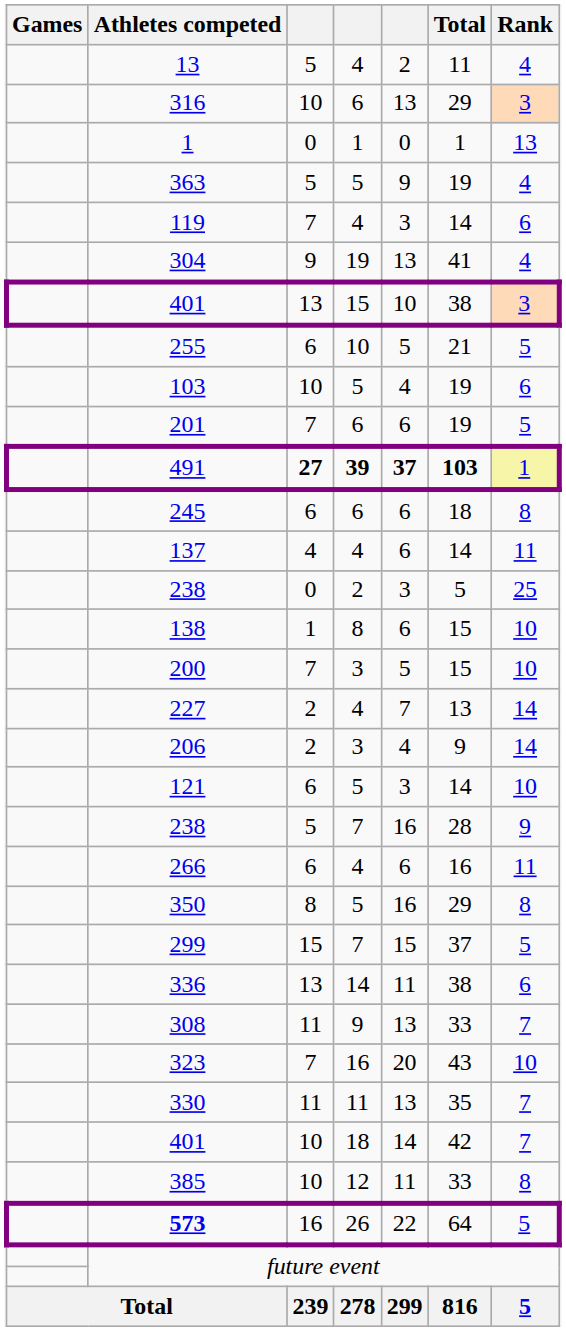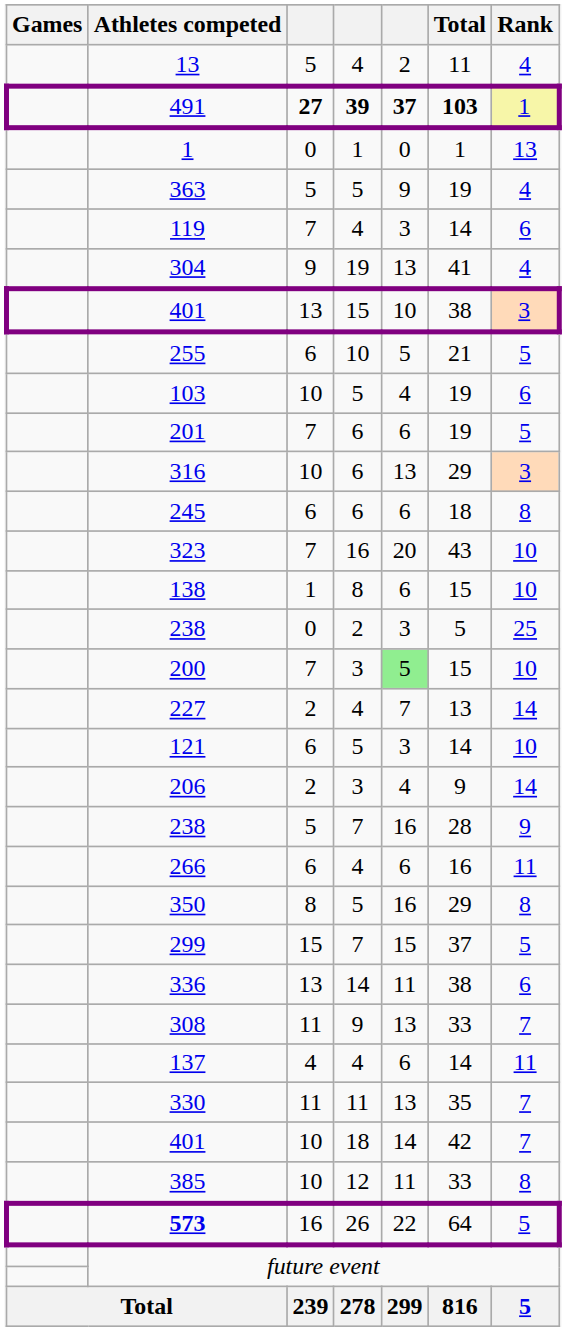 <table class="wikitable sortable sticky-header" style="text-align:center; font-size:90%;">
 <tr>
 <th scope=col>Games</th>
 <th scope=col>Athletes competed</th>
 <th scope=col></th>
 <th scope=col></th>
 <th scope=col></th>
 <th scope=col>Total</th>
 <th scope=col>Rank</th>
 </tr>
 <tr>
 <td align=left> </td>
 <td><a href='#'>13</a></td>
 <td>5</td>
 <td>4</td>
 <td>2</td>
 <td>11</td>
 <td><a href='#'>4</a></td>
 </tr>
-<tr>
+<tr style="border: 3px solid purple">
 <td align=left> </td>
-<td><a href='#'>316</a></td>
-<td>10</td>
-<td>6</td>
-<td>13</td>
-<td>29</td>
-<td bgcolor=ffdab9><a href='#'>3</a></td>
+<td><a href='#'>491</a></td>
+<td><strong>27</strong></td>
+<td><strong>39</strong></td>
+<td><strong>37</strong></td>
+<td><strong>103</strong></td>
+<td bgcolor=F7F6A8><a href='#'>1</a></td>
 </tr>
 <tr>
 <td align=left> </td>
 <td><a href='#'>1</a></td>
 <td>0</td>
 <td>1</td>
 <td>0</td>
 <td>1</td>
 <td><a href='#'>13</a></td>
 </tr>
 <tr>
 <td align=left> </td>
 <td><a href='#'>363</a></td>
 <td>5</td>
 <td>5</td>
 <td>9</td>
 <td>19</td>
 <td><a href='#'>4</a></td>
 </tr>
 <tr>
 <td align=left> </td>
 <td><a href='#'>119</a></td>
 <td>7</td>
 <td>4</td>
 <td>3</td>
 <td>14</td>
 <td><a href='#'>6</a></td>
 </tr>
 <tr>
 <td align=left> </td>
 <td><a href='#'>304</a></td>
 <td>9</td>
 <td>19</td>
 <td>13</td>
 <td>41</td>
 <td><a href='#'>4</a></td>
 </tr>
 <tr style="border: 3px solid purple">
 <td align=left> </td>
 <td><a href='#'>401</a></td>
 <td>13</td>
 <td>15</td>
 <td>10</td>
 <td>38</td>
 <td bgcolor=ffdab9><a href='#'>3</a></td>
 </tr>
 <tr>
 <td align=left> </td>
 <td><a href='#'>255</a></td>
 <td>6</td>
 <td>10</td>
 <td>5</td>
 <td>21</td>
 <td><a href='#'>5</a></td>
 </tr>
 <tr>
 <td align=left> </td>
 <td><a href='#'>103</a></td>
 <td>10</td>
 <td>5</td>
 <td>4</td>
 <td>19</td>
 <td><a href='#'>6</a></td>
 </tr>
 <tr>
 <td align=left> </td>
 <td><a href='#'>201</a></td>
 <td>7</td>
 <td>6</td>
 <td>6</td>
 <td>19</td>
 <td><a href='#'>5</a></td>
 </tr>
-<tr style="border: 3px solid purple">
+<tr>
 <td align=left> </td>
-<td><a href='#'>491</a></td>
-<td><strong>27</strong></td>
-<td><strong>39</strong></td>
-<td><strong>37</strong></td>
-<td><strong>103</strong></td>
-<td bgcolor=F7F6A8><a href='#'>1</a></td>
+<td><a href='#'>316</a></td>
+<td>10</td>
+<td>6</td>
+<td>13</td>
+<td>29</td>
+<td bgcolor=ffdab9><a href='#'>3</a></td>
 </tr>
 <tr>
 <td align=left> </td>
 <td><a href='#'>245</a></td>
 <td>6</td>
 <td>6</td>
 <td>6</td>
 <td>18</td>
 <td><a href='#'>8</a></td>
 </tr>
 <tr>
 <td align=left> </td>
-<td><a href='#'>137</a></td>
-<td>4</td>
-<td>4</td>
+<td><a href='#'>323</a></td>
+<td>7</td>
+<td>16</td>
+<td>20</td>
+<td>43</td>
+<td><a href='#'>10</a></td>
+</tr>
+<tr>
+<td align=left> </td>
+<td><a href='#'>138</a></td>
+<td>1</td>
+<td>8</td>
 <td>6</td>
-<td>14</td>
-<td><a href='#'>11</a></td>
+<td>15</td>
+<td><a href='#'>10</a></td>
 </tr>
 <tr>
 <td align=left> </td>
 <td><a href='#'>238</a></td>
 <td>0</td>
 <td>2</td>
 <td>3</td>
 <td>5</td>
 <td><a href='#'>25</a></td>
 </tr>
 <tr>
 <td align=left> </td>
-<td><a href='#'>138</a></td>
-<td>1</td>
-<td>8</td>
-<td>6</td>
-<td>15</td>
-<td><a href='#'>10</a></td>
-</tr>
-<tr>
-<td align=left> </td>
 <td><a href='#'>200</a></td>
 <td>7</td>
 <td>3</td>
-<td>5</td>
+<td style="background: lightgreen;">5</td>
 <td>15</td>
 <td><a href='#'>10</a></td>
 </tr>
 <tr>
 <td align=left> </td>
 <td><a href='#'>227</a></td>
 <td>2</td>
 <td>4</td>
 <td>7</td>
 <td>13</td>
 <td><a href='#'>14</a></td>
 </tr>
 <tr>
 <td align=left> </td>
+<td><a href='#'>121</a></td>
+<td>6</td>
+<td>5</td>
+<td>3</td>
+<td>14</td>
+<td><a href='#'>10</a></td>
+</tr>
+<tr>
+<td align=left> </td>
 <td><a href='#'>206</a></td>
 <td>2</td>
 <td>3</td>
 <td>4</td>
 <td>9</td>
 <td><a href='#'>14</a></td>
-</tr>
-<tr>
-<td align=left> </td>
-<td><a href='#'>121</a></td>
-<td>6</td>
-<td>5</td>
-<td>3</td>
-<td>14</td>
-<td><a href='#'>10</a></td>
 </tr>
 <tr>
 <td align=left> </td>
 <td><a href='#'>238</a></td>
 <td>5</td>
 <td>7</td>
 <td>16</td>
 <td>28</td>
 <td><a href='#'>9</a></td>
 </tr>
 <tr>
 <td align=left> </td>
 <td><a href='#'>266</a></td>
 <td>6</td>
 <td>4</td>
 <td>6</td>
 <td>16</td>
 <td><a href='#'>11</a></td>
 </tr>
 <tr>
 <td align=left> </td>
 <td><a href='#'>350</a></td>
 <td>8</td>
 <td>5</td>
 <td>16</td>
 <td>29</td>
 <td><a href='#'>8</a></td>
 </tr>
 <tr>
 <td align=left> </td>
 <td><a href='#'>299</a></td>
 <td>15</td>
 <td>7</td>
 <td>15</td>
 <td>37</td>
 <td><a href='#'>5</a></td>
 </tr>
 <tr>
 <td align=left> </td>
 <td><a href='#'>336</a></td>
 <td>13</td>
 <td>14</td>
 <td>11</td>
 <td>38</td>
 <td><a href='#'>6</a></td>
 </tr>
 <tr>
 <td align=left> </td>
 <td><a href='#'>308</a></td>
 <td>11</td>
 <td>9</td>
 <td>13</td>
 <td>33</td>
 <td><a href='#'>7</a></td>
 </tr>
 <tr>
 <td align=left> </td>
-<td><a href='#'>323</a></td>
-<td>7</td>
-<td>16</td>
-<td>20</td>
-<td>43</td>
-<td><a href='#'>10</a></td>
+<td><a href='#'>137</a></td>
+<td>4</td>
+<td>4</td>
+<td>6</td>
+<td>14</td>
+<td><a href='#'>11</a></td>
 </tr>
 <tr>
 <td align=left> </td>
 <td><a href='#'>330</a></td>
 <td>11</td>
 <td>11</td>
 <td>13</td>
 <td>35</td>
 <td><a href='#'>7</a></td>
 </tr>
 <tr>
 <td align=left> </td>
 <td><a href='#'>401</a></td>
 <td>10</td>
 <td>18</td>
 <td>14</td>
 <td>42</td>
 <td><a href='#'>7</a></td>
 </tr>
 <tr>
 <td align=left> </td>
 <td><a href='#'>385</a></td>
 <td>10</td>
 <td>12</td>
 <td>11</td>
 <td>33</td>
 <td><a href='#'>8</a></td>
 </tr>
 <tr style="border: 3px solid purple">
 <td align=left> </td>
 <td><strong><a href='#'>573</a></strong></td>
 <td>16</td>
 <td>26</td>
 <td>22</td>
 <td>64</td>
 <td><a href='#'>5</a></td>
 </tr>
 <tr>
 <td align=left> </td>
 <td colspan=6 rowspan=2><em>future event</em></td>
 </tr>
 <tr>
 <td align=left> </td>
 </tr>
 <tr>
 <th colspan=2>Total</th>
 <th>239</th>
 <th>278</th>
 <th>299</th>
 <th>816</th>
 <th><a href='#'>5</a></th>
 </tr>
 </table>
